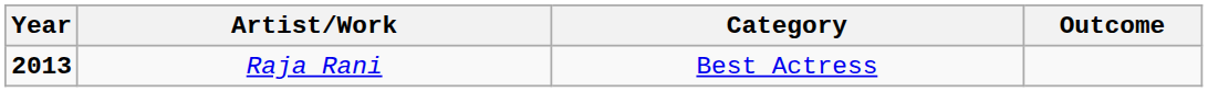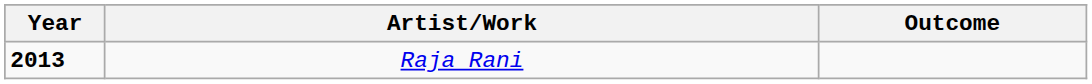 <table id=TamilNaduStateFilm class="wikitable static-row-numbers" style="width:70%;">
 <tr>
 <th width=5%>Year</th>
 <th style="width:40%;">Artist/Work</th>
-<th style="width:40%;">Category</th>
 <th style="width:15%;">Outcome</th>
 </tr>
 <tr>
 <td style="text-align:left;"><strong>2013</strong></td>
 <td style="text-align:center;"><em><a href='#'>Raja Rani</a></em></td>
-<td style="text-align:center;"><a href='#'>Best Actress</a></td>
 <td></td>
 </tr>
 </table>
